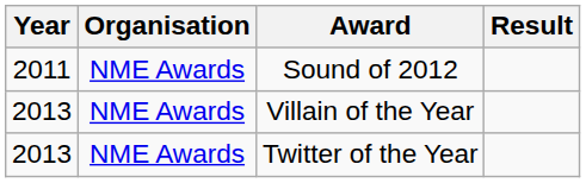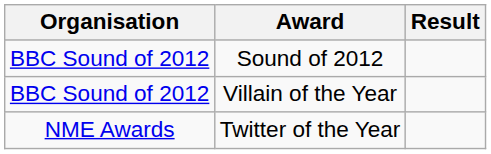 <table class="wikitable plainrowheaders" style="text-align:center;">
 <tr>
-<th>Year</th>
 <th>Organisation</th>
 <th>Award</th>
 <th>Result</th>
 </tr>
 <tr>
-<td>2011</td>
-<td><a href='#'>NME Awards</a></td>
+<td><a href='#'>BBC Sound of 2012</a></td>
 <td>Sound of 2012</td>
 <td></td>
 </tr>
 <tr>
-<td>2013</td>
-<td><a href='#'>NME Awards</a></td>
+<td><a href='#'>BBC Sound of 2012</a></td>
 <td>Villain of the Year</td>
 <td></td>
 </tr>
 <tr>
-<td>2013</td>
 <td><a href='#'>NME Awards</a></td>
 <td>Twitter of the Year</td>
 <td></td>
 </tr>
 </table>
